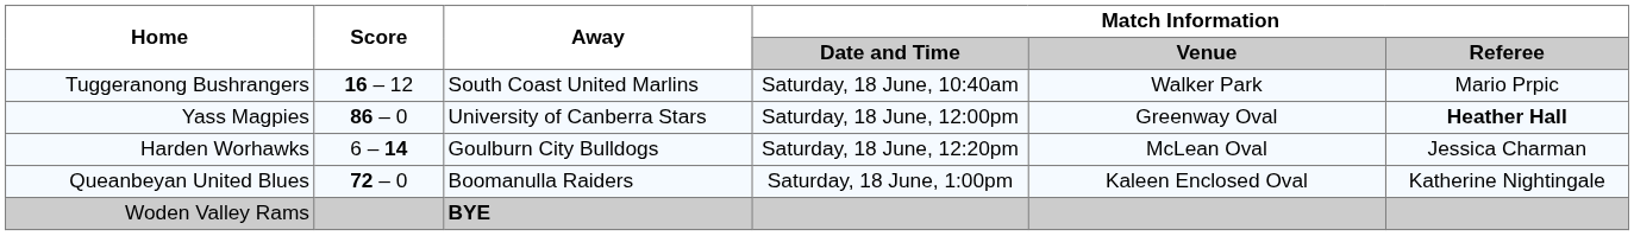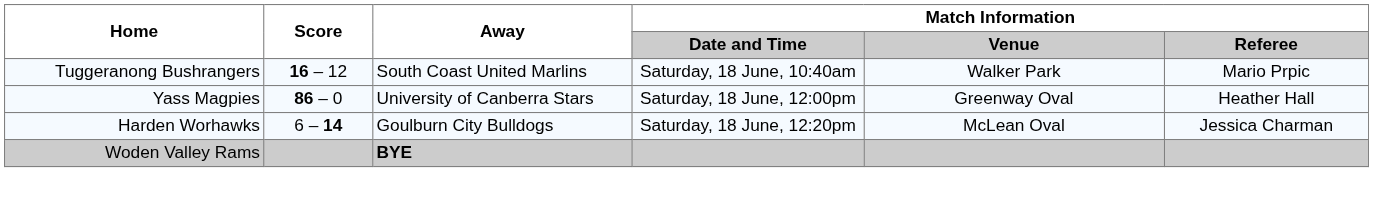 <table border="1" cellpadding="3" cellspacing="0" width="100%" style="border-collapse:collapse;  text-align:center;">
 <tr>
 <th rowspan="2" width="19%">Home</th>
 <th rowspan="2" width="8%">Score</th>
 <th rowspan="2" width="19%">Away</th>
 <th colspan="3">Match Information</th>
 </tr>
 <tr style="background:#CCCCCC">
 <th width="17%">Date and Time</th>
 <th width="22%">Venue</th>
 <th width="50%">Referee</th>
 </tr>
 <tr style="text-align:center; background:#f5faff;">
 <td align="right">Tuggeranong Bushrangers </td>
 <td><strong>16</strong> – 12</td>
 <td align="left"> South Coast United Marlins</td>
 <td>Saturday, 18 June, 10:40am</td>
 <td>Walker Park</td>
 <td>Mario Prpic</td>
 </tr>
 <tr style="text-align:center; background:#f5faff;">
 <td align="right">Yass Magpies </td>
 <td><strong>86</strong> – 0</td>
 <td align="left"> University of Canberra Stars</td>
 <td>Saturday, 18 June, 12:00pm</td>
 <td>Greenway Oval</td>
-<td><strong>Heather Hall</strong></td>
+<td>Heather Hall</td>
 </tr>
 <tr style="text-align:center; background:#f5faff;">
 <td align="right">Harden Worhawks </td>
 <td>6 – <strong>14</strong></td>
 <td align="left"> Goulburn City Bulldogs</td>
 <td>Saturday, 18 June, 12:20pm</td>
 <td>McLean Oval</td>
 <td>Jessica Charman</td>
-</tr>
-<tr style="text-align:center; background:#f5faff;">
-<td align="right">Queanbeyan United Blues </td>
-<td><strong>72</strong> – 0</td>
-<td align="left"> Boomanulla Raiders</td>
-<td>Saturday, 18 June, 1:00pm</td>
-<td>Kaleen Enclosed Oval</td>
-<td>Katherine Nightingale</td>
 </tr>
 <tr style="text-align:center; background:#CCCCCC;">
 <td align="right">Woden Valley Rams </td>
 <td></td>
 <td align="left"><strong>BYE</strong></td>
 <td></td>
 <td></td>
 <td></td>
 </tr>
 </table>
